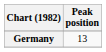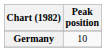 <table class="wikitable sortable plainrowheaders" style="text-align:center">
 <tr>
 <th scope="col">Chart (1982)</th>
 <th scope="col">Peak<br>position</th>
 </tr>
 <tr>
 </tr>
 <tr>
 <th scope="row">Germany<br></th>
-<td align="center">13</td>
+<td align="center">10</td>
 </tr>
 <tr>
 </tr>
 </table>
